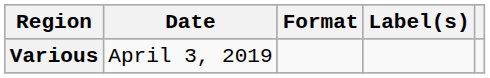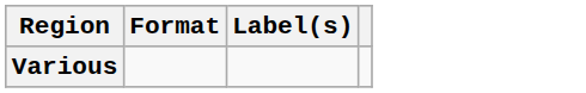 <table class="wikitable plainrowheaders">
 <tr>
 <th scope="col">Region</th>
-<th scope="col">Date</th>
 <th scope="col">Format</th>
 <th scope="col">Label(s)</th>
 <th scope="col"></th>
 </tr>
 <tr>
 <th scope="row">Various</th>
-<td>April 3, 2019</td>
 <td></td>
 <td></td>
 <td style="text-align:center;"></td>
 </tr>
 </table>
